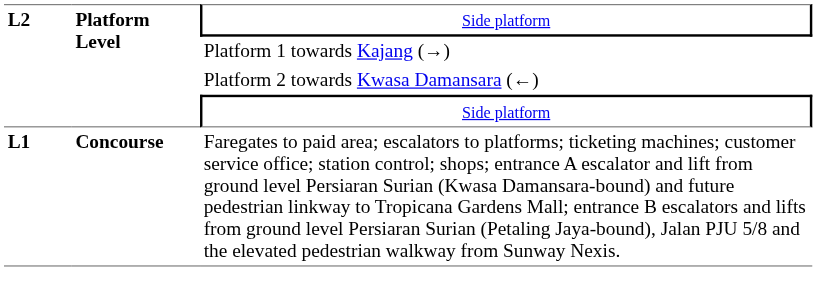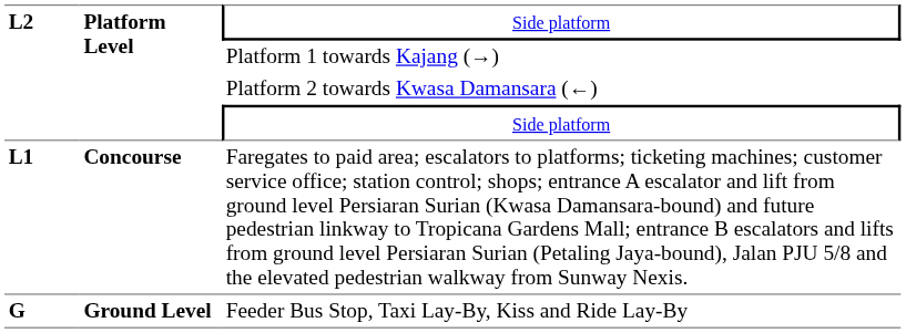 <table table border=0 cellspacing=0 cellpadding=3>
 <tr>
 <td style="border-top:solid 1px gray;border-bottom:solid 1px gray;" rowspan=4 width=50 valign=top><strong>L2</strong></td>
 <td style="border-top:solid 1px gray;border-bottom:solid 1px gray;" rowspan=4 width=100 valign=top><strong>Platform Level</strong></td>
 <td style="width=500;border-top:solid 1px gray;border-right:solid 2px black;border-left:solid 2px black;border-bottom:solid 2px black;text-align:center;" colspan=1><small><a href='#'>Side platform</a></small></td>
 </tr>
 <tr>
 <td width=500>Platform 1    towards <a href='#'>Kajang</a>  (→)</td>
 </tr>
 <tr>
 <td width=500>Platform 2    towards <a href='#'>Kwasa Damansara</a>  (←)</td>
 </tr>
 <tr>
 <td style="width=500;border-top:solid 2px black;border-right:solid 2px black;border-left:solid 2px black;border-bottom:solid 1px gray;text-align:center;" colspan=1><small><a href='#'>Side platform</a></small></td>
 </tr>
 <tr style="vertical-align:top;">
 <td style="border-bottom:solid 1px gray; "><strong>L1</strong></td>
 <td style="border-bottom:solid 1px gray; "><strong>Concourse</strong></td>
 <td style="border-bottom:solid 1px gray; " width=500>Faregates to paid area; escalators to platforms; ticketing machines; customer service office; station control; shops; entrance A escalator and lift from ground level Persiaran Surian (Kwasa Damansara-bound) and future pedestrian linkway to Tropicana Gardens Mall; entrance B escalators and lifts from ground level Persiaran Surian (Petaling Jaya-bound), Jalan PJU 5/8 and the elevated pedestrian walkway from Sunway Nexis.</td>
 </tr>
+<tr>
+<td style="border-bottom:solid 1px gray; "><strong>G</strong></td>
+<td style="border-bottom:solid 1px gray; "><strong>Ground Level</strong></td>
+<td style="border-bottom:solid 1px gray; ">Feeder Bus Stop, Taxi Lay-By, Kiss and Ride Lay-By</td>
+</tr>
 </table>
